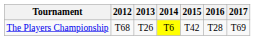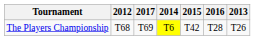 <table class="wikitable" style="font-size:95%;text-align:center;">
 <tr>
 <th>Tournament</th>
 <th>2012</th>
-<th>2013</th>
+<th>2017</th>
 <th>2014</th>
 <th>2015</th>
 <th>2016</th>
-<th>2017</th>
+<th>2013</th>
 </tr>
 <tr>
 <td align=left><a href='#'>The Players Championship</a></td>
 <td>T68</td>
-<td>T26</td>
+<td>T69</td>
 <td style="background:yellow;">T6</td>
 <td>T42</td>
 <td>T28</td>
-<td>T69</td>
+<td>T26</td>
 </tr>
 </table>
